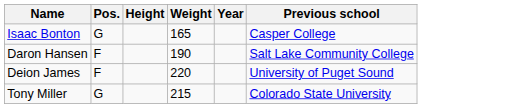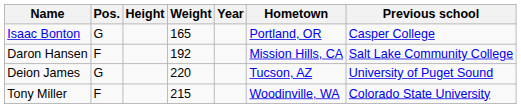 <table class="wikitable sortable" border="1">
 <tr>
 <th>Name</th>
 <th>Pos.</th>
 <th>Height</th>
 <th>Weight</th>
 <th>Year</th>
+<th>Hometown</th>
 <th class="unsortable">Previous school</th>
 </tr>
 <tr>
 <td><a href='#'>Isaac Bonton</a></td>
 <td>G</td>
 <td></td>
 <td>165</td>
 <td></td>
+<td><a href='#'>Portland, OR</a></td>
 <td><a href='#'>Casper College</a></td>
 </tr>
 <tr>
 <td>Daron Hansen</td>
 <td>F</td>
 <td></td>
-<td>190</td>
+<td>192</td>
 <td></td>
+<td><a href='#'>Mission Hills, CA</a></td>
 <td><a href='#'>Salt Lake Community College</a></td>
 </tr>
 <tr>
 <td>Deion James</td>
-<td>F</td>
+<td>G</td>
 <td></td>
 <td>220</td>
 <td></td>
+<td><a href='#'>Tucson, AZ</a></td>
 <td><a href='#'>University of Puget Sound</a></td>
 </tr>
 <tr>
 <td>Tony Miller</td>
-<td>G</td>
+<td>F</td>
 <td></td>
 <td>215</td>
 <td></td>
+<td><a href='#'>Woodinville, WA</a></td>
 <td><a href='#'>Colorado State University</a></td>
 </tr>
 </table>
